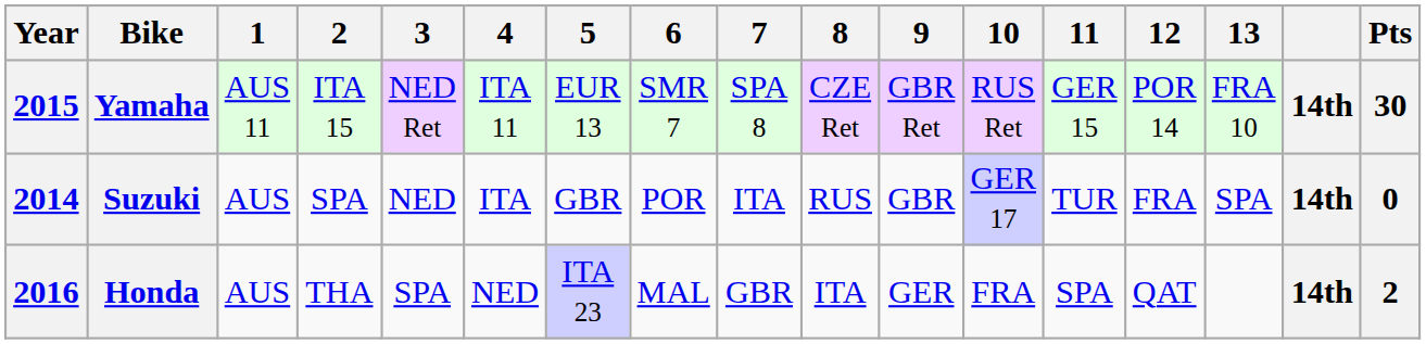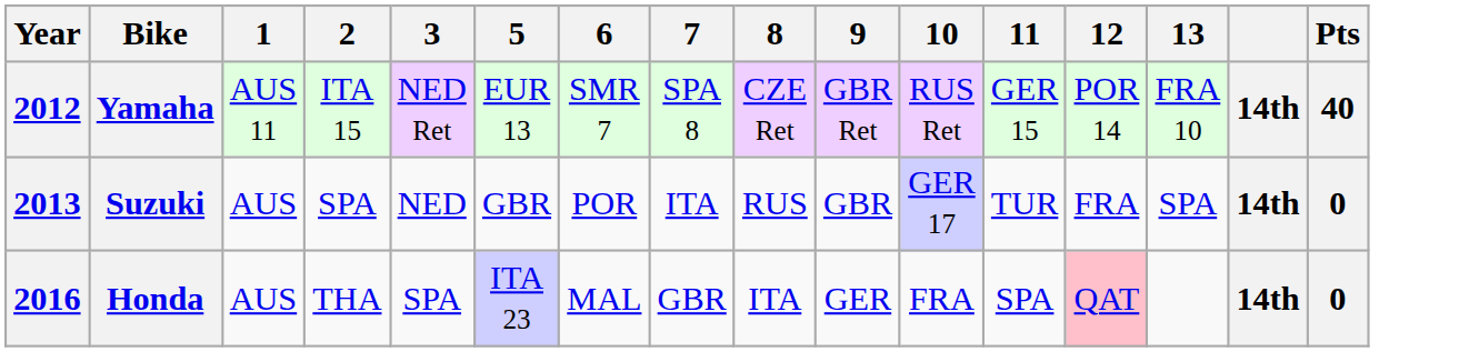 <table class="wikitable" style="text-align:center; font-size:90%">
 <tr>
 <th>Year</th>
 <th>Bike</th>
 <th>1</th>
 <th>2</th>
 <th>3</th>
-<th>4</th>
 <th>5</th>
 <th>6</th>
 <th>7</th>
 <th>8</th>
 <th>9</th>
 <th>10</th>
 <th>11</th>
 <th>12</th>
 <th>13</th>
 <th></th>
 <th>Pts</th>
 </tr>
 <tr>
-<th><a href='#'>2015</a></th>
+<th><a href='#'>2012</a></th>
 <th><a href='#'>Yamaha</a></th>
 <td style="background:#dfffdf;"><a href='#'>AUS</a><br><small>11</small></td>
 <td style="background:#dfffdf;"><a href='#'>ITA</a><br><small>15</small></td>
 <td style="background:#EFCFFF;"><a href='#'>NED</a><br><small>Ret</small></td>
-<td style="background:#dfffdf;"><a href='#'>ITA</a><br><small>11</small></td>
 <td style="background:#dfffdf;"><a href='#'>EUR</a><br><small>13</small></td>
 <td style="background:#dfffdf;"><a href='#'>SMR</a><br><small>7</small></td>
 <td style="background:#dfffdf;"><a href='#'>SPA</a><br><small>8</small></td>
 <td style="background:#EFCFFF;"><a href='#'>CZE</a><br><small>Ret</small></td>
 <td style="background:#EFCFFF;"><a href='#'>GBR</a><br><small>Ret</small></td>
 <td style="background:#EFCFFF;"><a href='#'>RUS</a><br><small>Ret</small></td>
 <td style="background:#dfffdf;"><a href='#'>GER</a><br><small>15</small></td>
 <td style="background:#dfffdf;"><a href='#'>POR</a><br><small>14</small></td>
 <td style="background:#dfffdf;"><a href='#'>FRA</a><br><small>10</small></td>
 <th>14th</th>
-<th>30</th>
+<th>40</th>
 </tr>
 <tr>
-<th><a href='#'>2014</a></th>
+<th><a href='#'>2013</a></th>
 <th><a href='#'>Suzuki</a></th>
 <td><a href='#'>AUS</a></td>
 <td><a href='#'>SPA</a></td>
 <td><a href='#'>NED</a></td>
-<td><a href='#'>ITA</a></td>
 <td><a href='#'>GBR</a></td>
 <td><a href='#'>POR</a></td>
 <td><a href='#'>ITA</a></td>
 <td><a href='#'>RUS</a></td>
 <td><a href='#'>GBR</a></td>
 <td style="background:#CFCFFF;"><a href='#'>GER</a><br><small>17</small></td>
 <td><a href='#'>TUR</a></td>
 <td><a href='#'>FRA</a></td>
 <td><a href='#'>SPA</a></td>
 <th>14th</th>
 <th>0</th>
 </tr>
 <tr>
 <th><a href='#'>2016</a></th>
 <th><a href='#'>Honda</a></th>
 <td><a href='#'>AUS</a></td>
 <td><a href='#'>THA</a></td>
 <td><a href='#'>SPA</a></td>
-<td><a href='#'>NED</a></td>
 <td style="background:#CFCFFF;"><a href='#'>ITA</a><br><small>23</small></td>
 <td><a href='#'>MAL</a></td>
 <td><a href='#'>GBR</a></td>
 <td><a href='#'>ITA</a></td>
 <td><a href='#'>GER</a></td>
 <td><a href='#'>FRA</a></td>
 <td><a href='#'>SPA</a></td>
-<td><a href='#'>QAT</a></td>
+<td style="background: pink;"><a href='#'>QAT</a></td>
 <td></td>
 <th>14th</th>
-<th>2</th>
+<th>0</th>
 </tr>
 </table>
